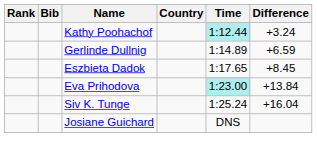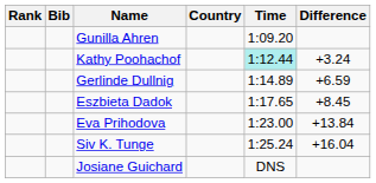 <table class="wikitable sortable" style="text-align:center">
 <tr>
 <th>Rank</th>
 <th>Bib</th>
 <th>Name</th>
 <th>Country</th>
 <th>Time</th>
 <th>Difference</th>
+</tr>
+<tr>
+<td></td>
+<td></td>
+<td align=left><a href='#'>Gunilla Ahren</a></td>
+<td align=left></td>
+<td>1:09.20</td>
+<td></td>
 </tr>
 <tr>
 <td></td>
 <td></td>
 <td align=left><a href='#'>Kathy Poohachof</a></td>
 <td align=left></td>
 <td style="background: paleturquoise;">1:12.44</td>
 <td>+3.24</td>
 </tr>
 <tr>
 <td></td>
 <td></td>
 <td align=left><a href='#'>Gerlinde Dullnig</a></td>
 <td align=left></td>
 <td>1:14.89</td>
 <td>+6.59</td>
 </tr>
 <tr>
 <td></td>
 <td></td>
 <td align=left><a href='#'>Eszbieta Dadok</a></td>
 <td align=left></td>
 <td>1:17.65</td>
 <td>+8.45</td>
 </tr>
 <tr>
 <td></td>
 <td></td>
 <td align=left><a href='#'>Eva Prihodova</a></td>
 <td align=left></td>
-<td style="background: paleturquoise;">1:23.00</td>
+<td>1:23.00</td>
 <td>+13.84</td>
 </tr>
 <tr>
 <td></td>
 <td></td>
 <td align=left><a href='#'>Siv K. Tunge</a></td>
 <td align=left></td>
 <td>1:25.24</td>
 <td>+16.04</td>
 </tr>
 <tr>
 <td></td>
 <td></td>
 <td align=left><a href='#'>Josiane Guichard</a></td>
 <td align=left></td>
 <td>DNS</td>
 <td></td>
 </tr>
 </table>
